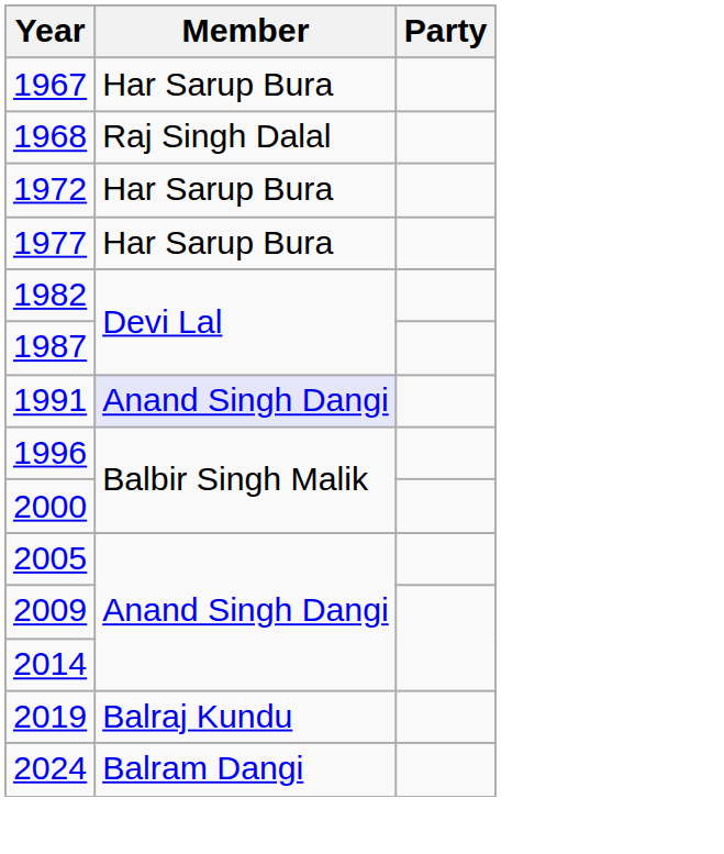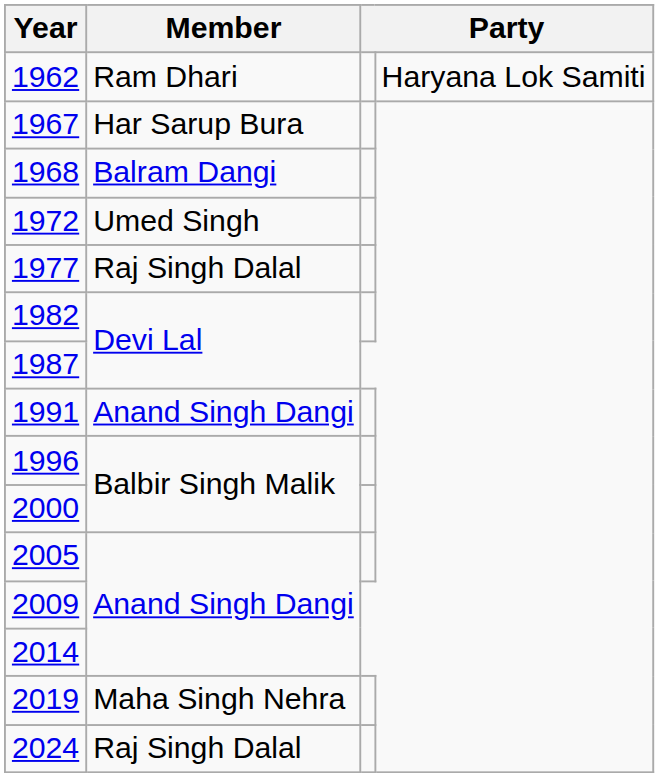 <table class="wikitable">
 <tr>
 <th>Year</th>
 <th>Member</th>
 <th colspan="2">Party</th>
+</tr>
+<tr>
+<td><a href='#'>1962</a></td>
+<td>Ram Dhari</td>
+<td></td>
+<td>Haryana Lok Samiti</td>
 </tr>
 <tr>
 <td><a href='#'>1967</a></td>
 <td>Har Sarup Bura</td>
 <td></td>
 </tr>
 <tr>
 <td><a href='#'>1968</a></td>
-<td>Raj Singh Dalal</td>
+<td><a href='#'>Balram Dangi</a></td>
 <td></td>
 </tr>
 <tr>
 <td><a href='#'>1972</a></td>
-<td>Har Sarup Bura</td>
+<td>Umed Singh</td>
 <td></td>
 </tr>
 <tr>
 <td><a href='#'>1977</a></td>
-<td>Har Sarup Bura</td>
+<td>Raj Singh Dalal</td>
 <td></td>
 </tr>
 <tr>
 <td><a href='#'>1982</a></td>
 <td rowspan="2"><a href='#'>Devi Lal</a></td>
 <td></td>
 </tr>
 <tr>
 <td><a href='#'>1987</a></td>
 </tr>
 <tr>
 <td><a href='#'>1991</a></td>
-<td style="background: lavender;"><a href='#'>Anand Singh Dangi</a></td>
+<td><a href='#'>Anand Singh Dangi</a></td>
 <td></td>
 </tr>
 <tr>
 <td><a href='#'>1996</a></td>
 <td rowspan="2">Balbir Singh Malik</td>
 <td></td>
 </tr>
 <tr>
 <td><a href='#'>2000</a></td>
 <td></td>
 </tr>
 <tr>
 <td><a href='#'>2005</a></td>
 <td rowspan="3"><a href='#'>Anand Singh Dangi</a></td>
 <td></td>
 </tr>
 <tr>
 <td><a href='#'>2009</a></td>
 </tr>
 <tr>
 <td><a href='#'>2014</a></td>
 </tr>
 <tr>
 <td><a href='#'>2019</a></td>
-<td><a href='#'>Balraj Kundu</a></td>
+<td>Maha Singh Nehra</td>
 <td></td>
 </tr>
 <tr>
 <td><a href='#'>2024</a></td>
-<td><a href='#'>Balram Dangi</a></td>
+<td>Raj Singh Dalal</td>
 <td></td>
 </tr>
 </table>
